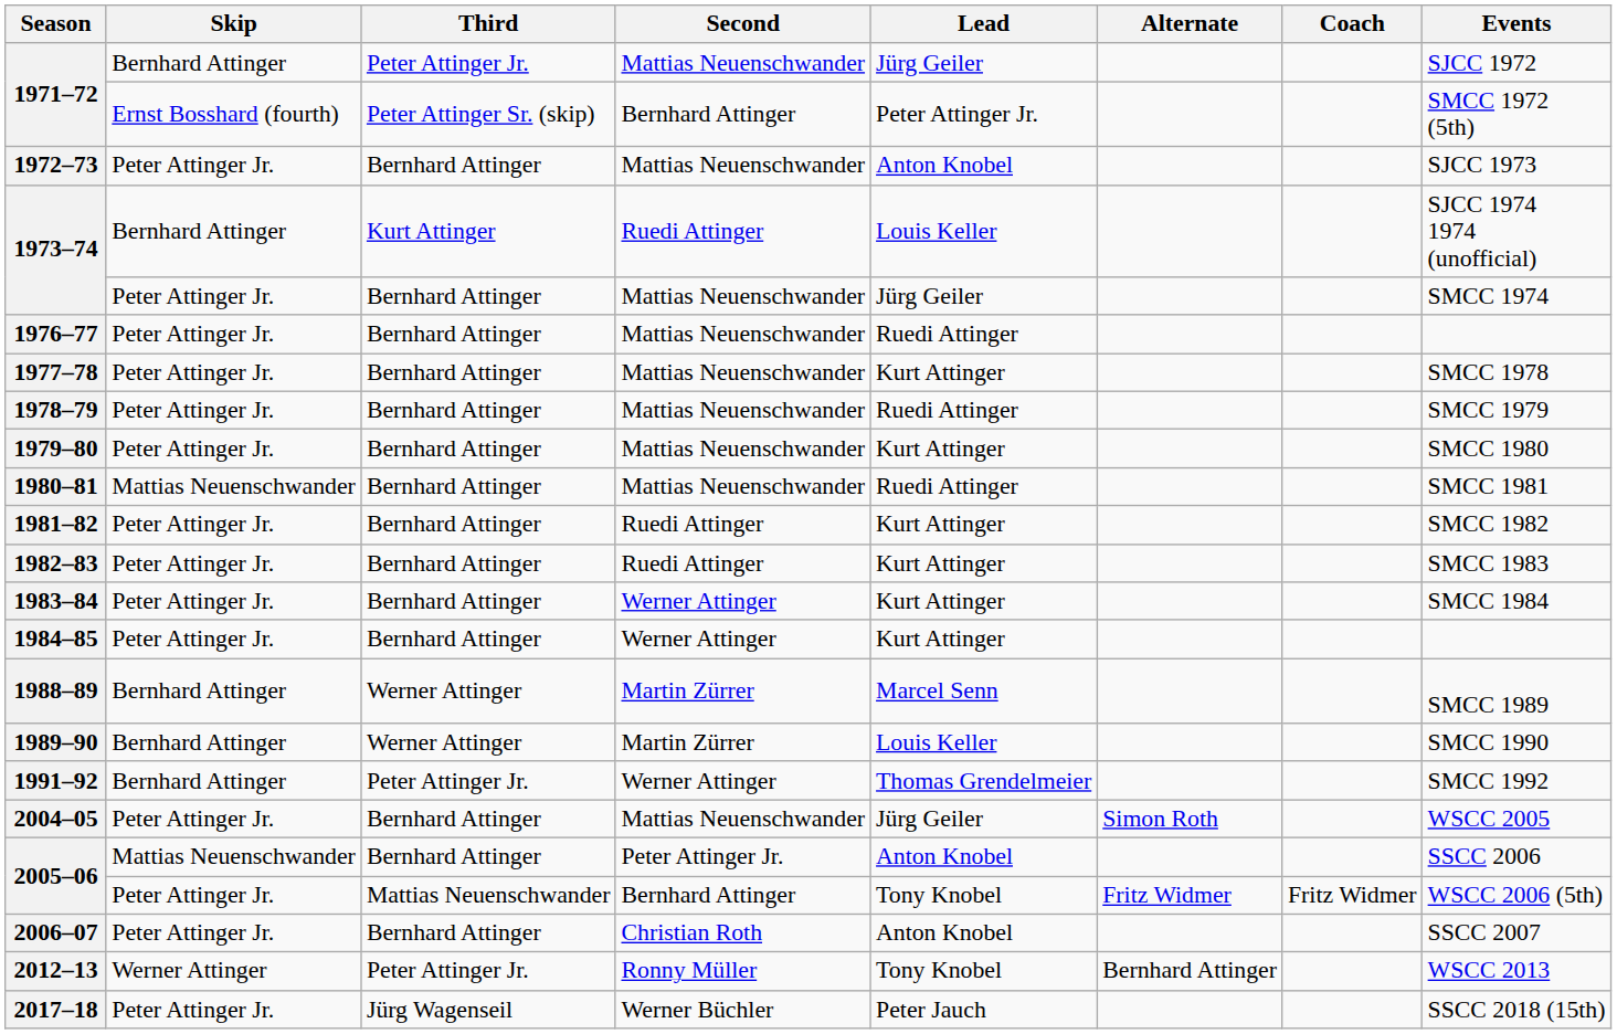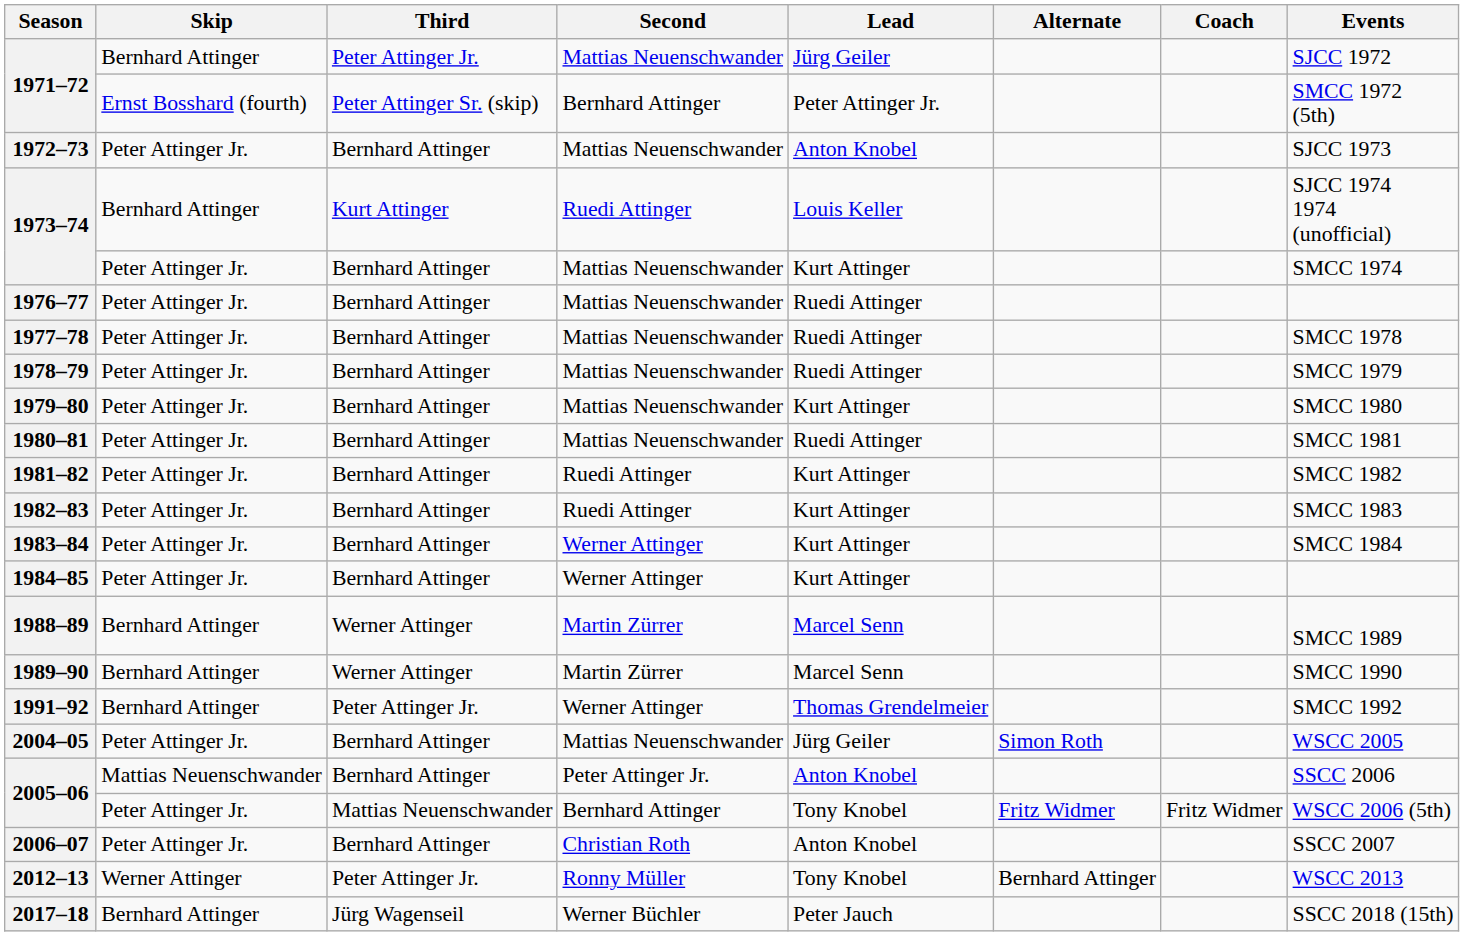 <table class="wikitable">
 <tr>
 <th scope="col" width=60>Season</th>
 <th scope="col">Skip</th>
 <th scope="col">Third</th>
 <th scope="col">Second</th>
 <th scope="col">Lead</th>
 <th scope="col">Alternate</th>
 <th scope="col">Coach</th>
 <th scope="col">Events</th>
 </tr>
 <tr>
 <th scope="row" rowspan=2>1971–72</th>
 <td>Bernhard Attinger</td>
 <td><a href='#'>Peter Attinger Jr.</a></td>
 <td><a href='#'>Mattias Neuenschwander</a></td>
 <td><a href='#'>Jürg Geiler</a></td>
 <td></td>
 <td></td>
 <td><a href='#'>SJCC</a> 1972 </td>
 </tr>
 <tr>
 <td><a href='#'>Ernst Bosshard</a> (fourth)</td>
 <td><a href='#'>Peter Attinger Sr.</a> (skip)</td>
 <td>Bernhard Attinger</td>
 <td>Peter Attinger Jr.</td>
 <td></td>
 <td></td>
 <td><a href='#'>SMCC</a> 1972 <br> (5th)</td>
 </tr>
 <tr>
 <th scope="row">1972–73</th>
 <td>Peter Attinger Jr.</td>
 <td>Bernhard Attinger</td>
 <td>Mattias Neuenschwander</td>
 <td><a href='#'>Anton Knobel</a></td>
 <td></td>
 <td></td>
 <td>SJCC 1973 </td>
 </tr>
 <tr>
 <th scope="row" rowspan=2>1973–74</th>
 <td>Bernhard Attinger</td>
 <td><a href='#'>Kurt Attinger</a></td>
 <td><a href='#'>Ruedi Attinger</a></td>
 <td><a href='#'>Louis Keller</a></td>
 <td></td>
 <td></td>
 <td>SJCC 1974 <br> 1974 <br>(unofficial)</td>
 </tr>
 <tr>
 <td>Peter Attinger Jr.</td>
 <td>Bernhard Attinger</td>
 <td>Mattias Neuenschwander</td>
-<td>Jürg Geiler</td>
+<td>Kurt Attinger</td>
 <td></td>
 <td></td>
 <td>SMCC 1974 <br> </td>
 </tr>
 <tr>
 <th scope="row">1976–77</th>
 <td>Peter Attinger Jr.</td>
 <td>Bernhard Attinger</td>
 <td>Mattias Neuenschwander</td>
 <td>Ruedi Attinger</td>
 <td></td>
 <td></td>
 <td> </td>
 </tr>
 <tr>
 <th scope="row">1977–78</th>
 <td>Peter Attinger Jr.</td>
 <td>Bernhard Attinger</td>
 <td>Mattias Neuenschwander</td>
-<td>Kurt Attinger</td>
+<td>Ruedi Attinger</td>
 <td></td>
 <td></td>
 <td>SMCC 1978 </td>
 </tr>
 <tr>
 <th scope="row">1978–79</th>
 <td>Peter Attinger Jr.</td>
 <td>Bernhard Attinger</td>
 <td>Mattias Neuenschwander</td>
 <td>Ruedi Attinger</td>
 <td></td>
 <td></td>
 <td>SMCC 1979 <br> </td>
 </tr>
 <tr>
 <th scope="row">1979–80</th>
 <td>Peter Attinger Jr.</td>
 <td>Bernhard Attinger</td>
 <td>Mattias Neuenschwander</td>
 <td>Kurt Attinger</td>
 <td></td>
 <td></td>
 <td>SMCC 1980 </td>
 </tr>
 <tr>
 <th scope="row">1980–81</th>
-<td>Mattias Neuenschwander</td>
+<td>Peter Attinger Jr.</td>
 <td>Bernhard Attinger</td>
 <td>Mattias Neuenschwander</td>
 <td>Ruedi Attinger</td>
 <td></td>
 <td></td>
 <td>SMCC 1981 </td>
 </tr>
 <tr>
 <th scope="row">1981–82</th>
 <td>Peter Attinger Jr.</td>
 <td>Bernhard Attinger</td>
 <td>Ruedi Attinger</td>
 <td>Kurt Attinger</td>
 <td></td>
 <td></td>
 <td>SMCC 1982 </td>
 </tr>
 <tr>
 <th scope="row">1982–83</th>
 <td>Peter Attinger Jr.</td>
 <td>Bernhard Attinger</td>
 <td>Ruedi Attinger</td>
 <td>Kurt Attinger</td>
 <td></td>
 <td></td>
 <td>SMCC 1983 </td>
 </tr>
 <tr>
 <th scope="row">1983–84</th>
 <td>Peter Attinger Jr.</td>
 <td>Bernhard Attinger</td>
 <td><a href='#'>Werner Attinger</a></td>
 <td>Kurt Attinger</td>
 <td></td>
 <td></td>
 <td>SMCC 1984 <br> </td>
 </tr>
 <tr>
 <th scope="row">1984–85</th>
 <td>Peter Attinger Jr.</td>
 <td>Bernhard Attinger</td>
 <td>Werner Attinger</td>
 <td>Kurt Attinger</td>
 <td></td>
 <td></td>
 <td> </td>
 </tr>
 <tr>
 <th scope="row">1988–89</th>
 <td>Bernhard Attinger</td>
 <td>Werner Attinger</td>
 <td><a href='#'>Martin Zürrer</a></td>
 <td><a href='#'>Marcel Senn</a></td>
 <td></td>
 <td></td>
 <td> <br>SMCC 1989 </td>
 </tr>
 <tr>
 <th scope="row">1989–90</th>
 <td>Bernhard Attinger</td>
 <td>Werner Attinger</td>
 <td>Martin Zürrer</td>
-<td><a href='#'>Louis Keller</a></td>
+<td>Marcel Senn</td>
 <td></td>
 <td></td>
 <td>SMCC 1990 </td>
 </tr>
 <tr>
 <th scope="row">1991–92</th>
 <td>Bernhard Attinger</td>
 <td>Peter Attinger Jr.</td>
 <td>Werner Attinger</td>
 <td><a href='#'>Thomas Grendelmeier</a></td>
 <td></td>
 <td></td>
 <td>SMCC 1992 </td>
 </tr>
 <tr>
 <th scope="row">2004–05</th>
 <td>Peter Attinger Jr.</td>
 <td>Bernhard Attinger</td>
 <td>Mattias Neuenschwander</td>
 <td>Jürg Geiler</td>
 <td><a href='#'>Simon Roth</a></td>
 <td></td>
 <td><a href='#'>WSCC 2005</a> </td>
 </tr>
 <tr>
 <th scope="row" rowspan=2>2005–06</th>
 <td>Mattias Neuenschwander</td>
 <td>Bernhard Attinger</td>
 <td>Peter Attinger Jr.</td>
 <td><a href='#'>Anton Knobel</a></td>
 <td></td>
 <td></td>
 <td><a href='#'>SSCC</a> 2006 </td>
 </tr>
 <tr>
 <td>Peter Attinger Jr.</td>
 <td>Mattias Neuenschwander</td>
 <td>Bernhard Attinger</td>
 <td>Tony Knobel</td>
 <td><a href='#'>Fritz Widmer</a></td>
 <td>Fritz Widmer</td>
 <td><a href='#'>WSCC 2006</a> (5th)</td>
 </tr>
 <tr>
 <th scope="row">2006–07</th>
 <td>Peter Attinger Jr.</td>
 <td>Bernhard Attinger</td>
 <td><a href='#'>Christian Roth</a></td>
 <td>Anton Knobel</td>
 <td></td>
 <td></td>
 <td>SSCC 2007 </td>
 </tr>
 <tr>
 <th scope="row">2012–13</th>
 <td>Werner Attinger</td>
 <td>Peter Attinger Jr.</td>
 <td><a href='#'>Ronny Müller</a></td>
 <td>Tony Knobel</td>
 <td>Bernhard Attinger</td>
 <td></td>
 <td><a href='#'>WSCC 2013</a> </td>
 </tr>
 <tr>
 <th scope="row">2017–18</th>
-<td>Peter Attinger Jr.</td>
+<td>Bernhard Attinger</td>
 <td>Jürg Wagenseil</td>
 <td>Werner Büchler</td>
 <td>Peter Jauch</td>
 <td></td>
 <td></td>
 <td>SSCC 2018 (15th)</td>
 </tr>
 </table>
